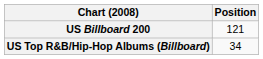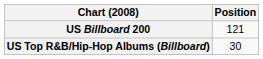 <table class="wikitable sortable plainrowheaders" style="text-align:center">
 <tr>
 <th scope="col">Chart (2008)</th>
 <th scope="col">Position</th>
 </tr>
 <tr>
 <th scope="row">US <em>Billboard</em> 200</th>
 <td>121</td>
 </tr>
 <tr>
 <th scope="row">US Top R&B/Hip-Hop Albums (<em>Billboard</em>)</th>
-<td>34</td>
+<td>30</td>
 </tr>
 </table>
